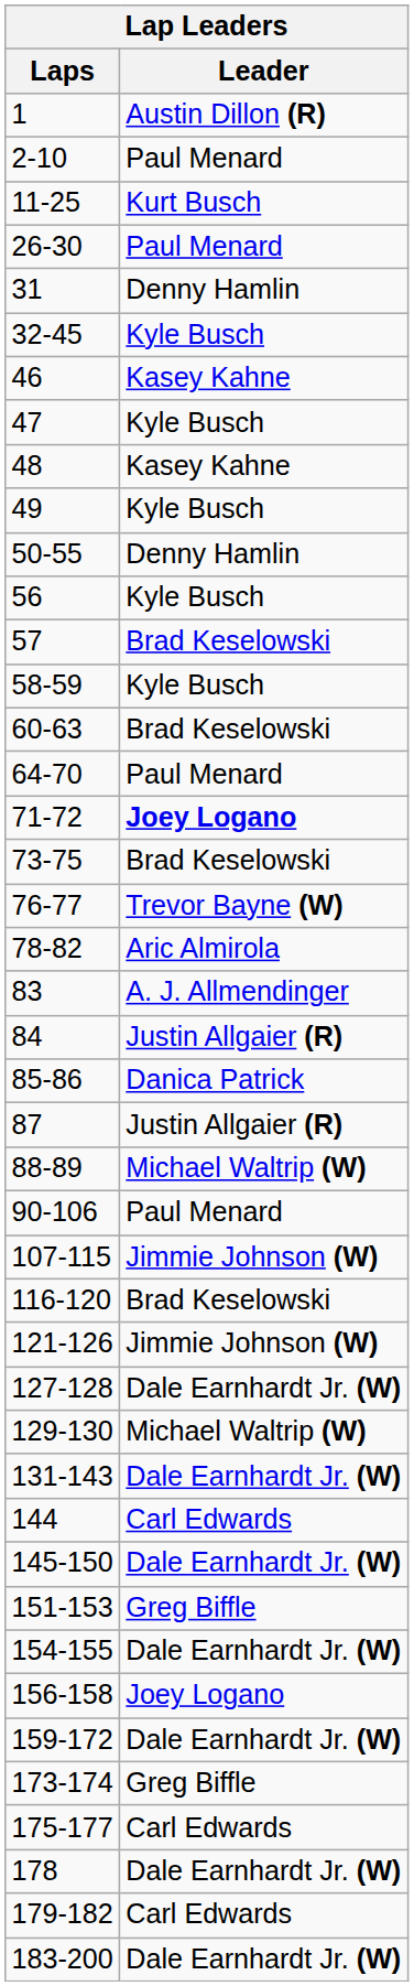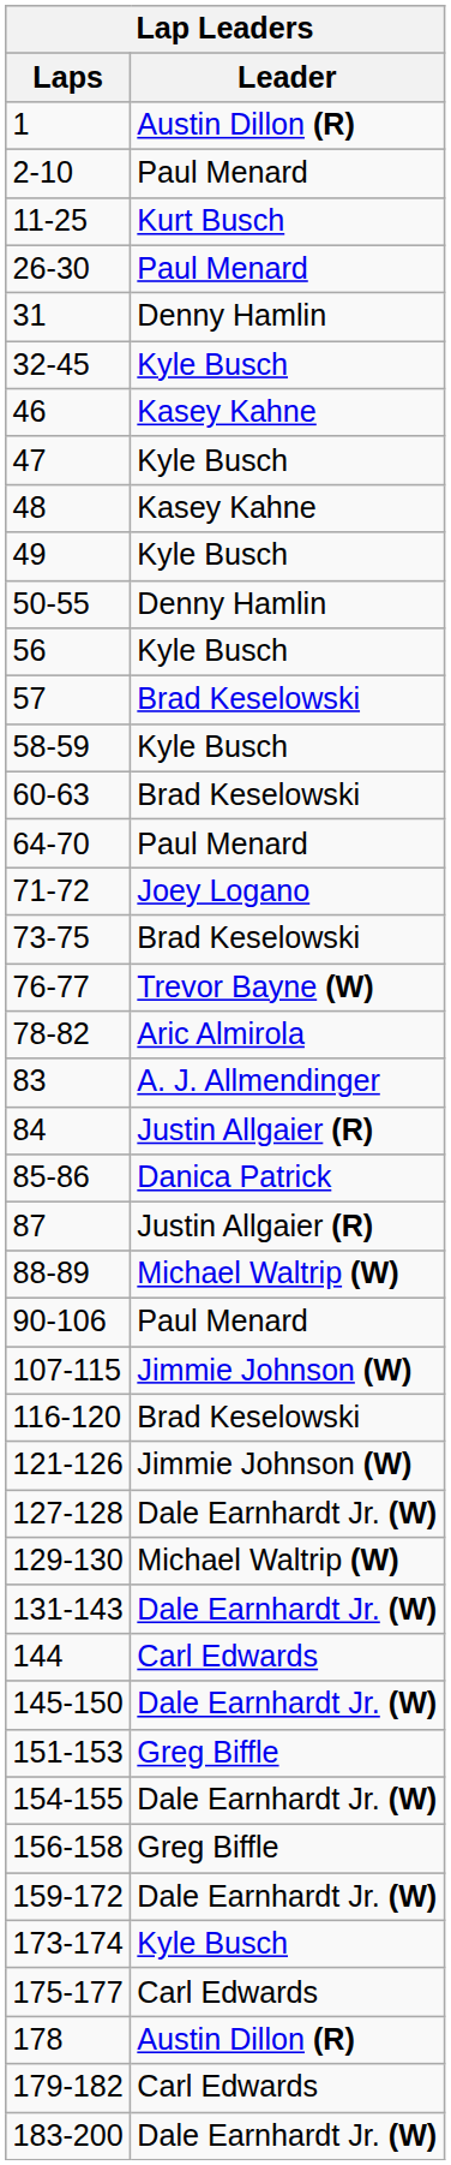 <table class="wikitable">
 <tr>
 <th colspan="4">Lap Leaders</th>
 </tr>
 <tr>
 <th>Laps</th>
 <th>Leader</th>
 </tr>
 <tr>
 <td>1</td>
 <td><a href='#'>Austin Dillon</a> <strong>(R)</strong></td>
 </tr>
 <tr>
 <td>2-10</td>
 <td>Paul Menard</td>
 </tr>
 <tr>
 <td>11-25</td>
 <td><a href='#'>Kurt Busch</a></td>
 </tr>
 <tr>
 <td>26-30</td>
 <td><a href='#'>Paul Menard</a></td>
 </tr>
 <tr>
 <td>31</td>
 <td>Denny Hamlin</td>
 </tr>
 <tr>
 <td>32-45</td>
 <td><a href='#'>Kyle Busch</a></td>
 </tr>
 <tr>
 <td>46</td>
 <td><a href='#'>Kasey Kahne</a></td>
 </tr>
 <tr>
 <td>47</td>
 <td>Kyle Busch</td>
 </tr>
 <tr>
 <td>48</td>
 <td>Kasey Kahne</td>
 </tr>
 <tr>
 <td>49</td>
 <td>Kyle Busch</td>
 </tr>
 <tr>
 <td>50-55</td>
 <td>Denny Hamlin</td>
 </tr>
 <tr>
 <td>56</td>
 <td>Kyle Busch</td>
 </tr>
 <tr>
 <td>57</td>
 <td><a href='#'>Brad Keselowski</a></td>
 </tr>
 <tr>
 <td>58-59</td>
 <td>Kyle Busch</td>
 </tr>
 <tr>
 <td>60-63</td>
 <td>Brad Keselowski</td>
 </tr>
 <tr>
 <td>64-70</td>
 <td>Paul Menard</td>
 </tr>
 <tr>
 <td>71-72</td>
-<td><strong><a href='#'>Joey Logano</a></strong></td>
+<td><a href='#'>Joey Logano</a></td>
 </tr>
 <tr>
 <td>73-75</td>
 <td>Brad Keselowski</td>
 </tr>
 <tr>
 <td>76-77</td>
 <td><a href='#'>Trevor Bayne</a> <strong>(W)</strong></td>
 </tr>
 <tr>
 <td>78-82</td>
 <td><a href='#'>Aric Almirola</a></td>
 </tr>
 <tr>
 <td>83</td>
 <td><a href='#'>A. J. Allmendinger</a></td>
 </tr>
 <tr>
 <td>84</td>
 <td><a href='#'>Justin Allgaier</a> <strong>(R)</strong></td>
 </tr>
 <tr>
 <td>85-86</td>
 <td><a href='#'>Danica Patrick</a></td>
 </tr>
 <tr>
 <td>87</td>
 <td>Justin Allgaier <strong>(R)</strong></td>
 </tr>
 <tr>
 <td>88-89</td>
 <td><a href='#'>Michael Waltrip</a> <strong>(W)</strong></td>
 </tr>
 <tr>
 <td>90-106</td>
 <td>Paul Menard</td>
 </tr>
 <tr>
 <td>107-115</td>
 <td><a href='#'>Jimmie Johnson</a> <strong>(W)</strong></td>
 </tr>
 <tr>
 <td>116-120</td>
 <td>Brad Keselowski</td>
 </tr>
 <tr>
 <td>121-126</td>
 <td>Jimmie Johnson <strong>(W)</strong></td>
 </tr>
 <tr>
 <td>127-128</td>
 <td>Dale Earnhardt Jr. <strong>(W)</strong></td>
 </tr>
 <tr>
 <td>129-130</td>
 <td>Michael Waltrip <strong>(W)</strong></td>
 </tr>
 <tr>
 <td>131-143</td>
 <td><a href='#'>Dale Earnhardt Jr.</a> <strong>(W)</strong></td>
 </tr>
 <tr>
 <td>144</td>
 <td><a href='#'>Carl Edwards</a></td>
 </tr>
 <tr>
 <td>145-150</td>
 <td><a href='#'>Dale Earnhardt Jr.</a> <strong>(W)</strong></td>
 </tr>
 <tr>
 <td>151-153</td>
 <td><a href='#'>Greg Biffle</a></td>
 </tr>
 <tr>
 <td>154-155</td>
 <td>Dale Earnhardt Jr. <strong>(W)</strong></td>
 </tr>
 <tr>
 <td>156-158</td>
-<td><a href='#'>Joey Logano</a></td>
+<td>Greg Biffle</td>
 </tr>
 <tr>
 <td>159-172</td>
 <td>Dale Earnhardt Jr. <strong>(W)</strong></td>
 </tr>
 <tr>
 <td>173-174</td>
-<td>Greg Biffle</td>
+<td><a href='#'>Kyle Busch</a></td>
 </tr>
 <tr>
 <td>175-177</td>
 <td>Carl Edwards</td>
 </tr>
 <tr>
 <td>178</td>
-<td>Dale Earnhardt Jr. <strong>(W)</strong></td>
+<td><a href='#'>Austin Dillon</a> <strong>(R)</strong></td>
 </tr>
 <tr>
 <td>179-182</td>
 <td>Carl Edwards</td>
 </tr>
 <tr>
 <td>183-200</td>
 <td>Dale Earnhardt Jr. <strong>(W)</strong></td>
 </tr>
 </table>
